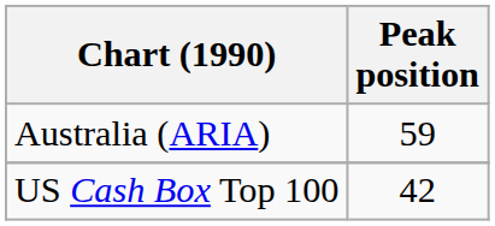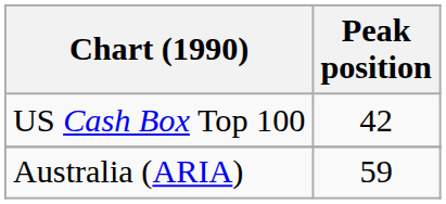 <table class="wikitable sortable">
 <tr>
 <th>Chart (1990)</th>
 <th>Peak<br>position</th>
 </tr>
 <tr>
-<td>Australia (<a href='#'>ARIA</a>)</td>
-<td style="text-align:center;">59</td>
+<td>US <em><a href='#'>Cash Box</a></em> Top 100</td>
+<td style="text-align:center;">42</td>
 </tr>
 <tr>
 </tr>
 <tr>
 </tr>
 <tr>
 </tr>
 <tr>
 </tr>
 <tr>
 </tr>
 <tr>
-<td>US <em><a href='#'>Cash Box</a></em> Top 100</td>
-<td style="text-align:center;">42</td>
+<td>Australia (<a href='#'>ARIA</a>)</td>
+<td style="text-align:center;">59</td>
 </tr>
 </table>
